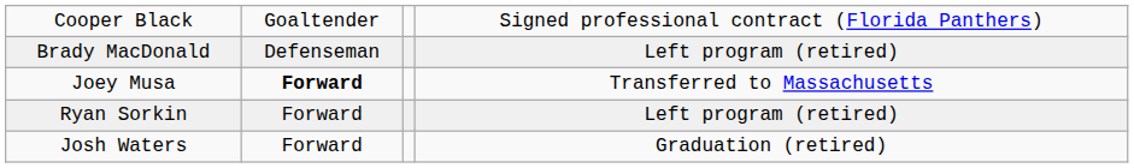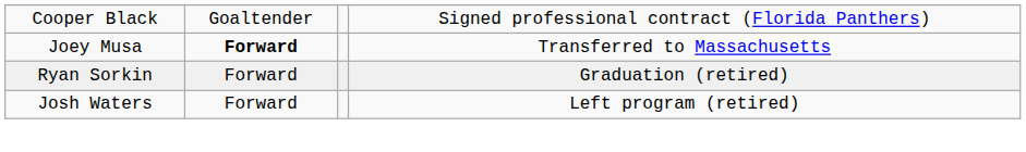 <table class="wikitable" width="60%">
 <tr align="center" bgcolor="">
 <td>Cooper Black</td>
 <td>Goaltender</td>
 <td></td>
 <td>Signed professional contract (<a href='#'>Florida Panthers</a>)</td>
-</tr>
-<tr align="center" bgcolor="f0f0f0">
-<td>Brady MacDonald</td>
-<td>Defenseman</td>
-<td></td>
-<td>Left program (retired)</td>
 </tr>
 <tr align="center" bgcolor="">
 <td>Joey Musa</td>
 <td><strong>Forward</strong></td>
 <td></td>
 <td>Transferred to <a href='#'>Massachusetts</a></td>
 </tr>
 <tr align="center" bgcolor="f0f0f0">
 <td>Ryan Sorkin</td>
 <td>Forward</td>
 <td></td>
-<td>Left program (retired)</td>
+<td>Graduation (retired)</td>
 </tr>
 <tr align="center" bgcolor="">
 <td>Josh Waters</td>
 <td>Forward</td>
 <td></td>
-<td>Graduation (retired)</td>
+<td>Left program (retired)</td>
 </tr>
 </table>
